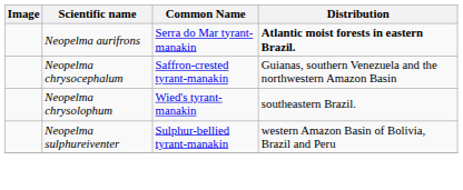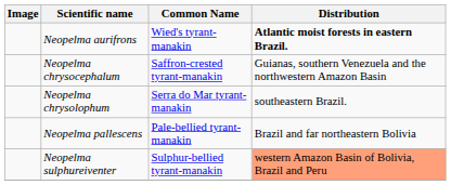 <table class="wikitable">
 <tr>
 <th>Image</th>
 <th>Scientific name</th>
 <th>Common Name</th>
 <th>Distribution</th>
 </tr>
 <tr>
 <td></td>
 <td><em>Neopelma aurifrons</em></td>
-<td><a href='#'>Serra do Mar tyrant-manakin</a></td>
+<td><a href='#'>Wied's tyrant-manakin</a></td>
 <td><strong>Atlantic moist forests in eastern Brazil.</strong></td>
 </tr>
 <tr>
 <td></td>
 <td><em>Neopelma chrysocephalum</em></td>
 <td><a href='#'>Saffron-crested tyrant-manakin</a></td>
 <td>Guianas, southern Venezuela and the northwestern Amazon Basin</td>
 </tr>
 <tr>
 <td></td>
 <td><em>Neopelma chrysolophum</em></td>
-<td><a href='#'>Wied's tyrant-manakin</a></td>
+<td><a href='#'>Serra do Mar tyrant-manakin</a></td>
 <td>southeastern Brazil.</td>
+</tr>
+<tr>
+<td></td>
+<td><em>Neopelma pallescens</em></td>
+<td><a href='#'>Pale-bellied tyrant-manakin</a></td>
+<td>Brazil and far northeastern Bolivia</td>
 </tr>
 <tr>
 <td></td>
 <td><em>Neopelma sulphureiventer</em></td>
 <td><a href='#'>Sulphur-bellied tyrant-manakin</a></td>
-<td>western Amazon Basin of Bolivia, Brazil and Peru</td>
+<td style="background: lightsalmon;">western Amazon Basin of Bolivia, Brazil and Peru</td>
 </tr>
 <tr>
 </tr>
 </table>
